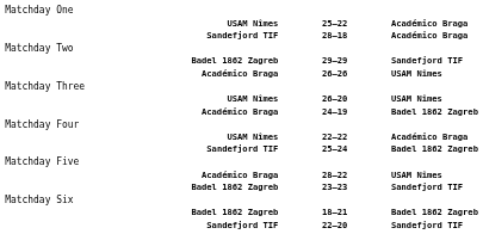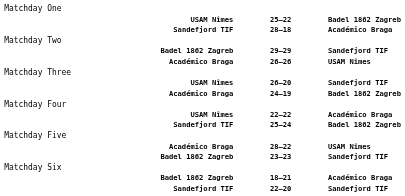 <table width=100% cellspacing=1>
 <tr>
 <th width=30%></th>
 <th width=12%></th>
 <th width=30%></th>
 <th></th>
 </tr>
 <tr>
 <td>Matchday One</td>
 </tr>
 <tr style=font-size:90%>
 <td align=right><strong>USAM Nîmes</strong></td>
 <td align=center><strong>25–22</strong></td>
-<td><strong>Académico Braga</strong></td>
+<td><strong>Badel 1862 Zagreb</strong></td>
 </tr>
 <tr style=font-size:90%>
 <td align=right><strong>Sandefjord TIF</strong></td>
 <td align=center><strong>28–18</strong></td>
 <td><strong>Académico Braga</strong></td>
 </tr>
 <tr>
 <td>Matchday Two</td>
 </tr>
 <tr style=font-size:90%>
 <td align=right><strong>Badel 1862 Zagreb</strong></td>
 <td align=center><strong>29–29</strong></td>
 <td><strong>Sandefjord TIF</strong></td>
 </tr>
 <tr style=font-size:90%>
 <td align=right><strong>Académico Braga</strong></td>
 <td align=center><strong>26–26</strong></td>
 <td><strong>USAM Nîmes</strong></td>
 </tr>
 <tr>
 <td>Matchday Three</td>
 </tr>
 <tr style=font-size:90%>
 <td align=right><strong>USAM Nîmes</strong></td>
 <td align=center><strong>26–20</strong></td>
-<td><strong>USAM Nîmes</strong></td>
+<td><strong>Sandefjord TIF</strong></td>
 </tr>
 <tr style=font-size:90%>
 <td align=right><strong>Académico Braga</strong></td>
 <td align=center><strong>24–19</strong></td>
 <td><strong>Badel 1862 Zagreb</strong></td>
 </tr>
 <tr>
 <td>Matchday Four</td>
 </tr>
 <tr style=font-size:90%>
 <td align=right><strong>USAM Nîmes</strong></td>
 <td align=center><strong>22–22</strong></td>
 <td><strong>Académico Braga</strong></td>
 </tr>
 <tr style=font-size:90%>
 <td align=right><strong>Sandefjord TIF</strong></td>
 <td align=center><strong>25–24</strong></td>
 <td><strong>Badel 1862 Zagreb</strong></td>
 </tr>
 <tr>
 <td>Matchday Five</td>
 </tr>
 <tr style=font-size:90%>
 <td align=right><strong>Académico Braga</strong></td>
 <td align=center><strong>28–22</strong></td>
 <td><strong>USAM Nîmes</strong></td>
 </tr>
 <tr style=font-size:90%>
 <td align=right><strong>Badel 1862 Zagreb</strong></td>
 <td align=center><strong>23–23</strong></td>
 <td><strong>Sandefjord TIF</strong></td>
 </tr>
 <tr>
 <td>Matchday Six</td>
 </tr>
 <tr style=font-size:90%>
 <td align=right><strong>Badel 1862 Zagreb</strong></td>
 <td align=center><strong>18–21</strong></td>
-<td><strong>Badel 1862 Zagreb</strong></td>
+<td><strong>Académico Braga</strong></td>
 </tr>
 <tr style=font-size:90%>
 <td align=right><strong>Sandefjord TIF</strong></td>
 <td align=center><strong>22–20</strong></td>
 <td><strong>Sandefjord TIF</strong></td>
 </tr>
 </table>
